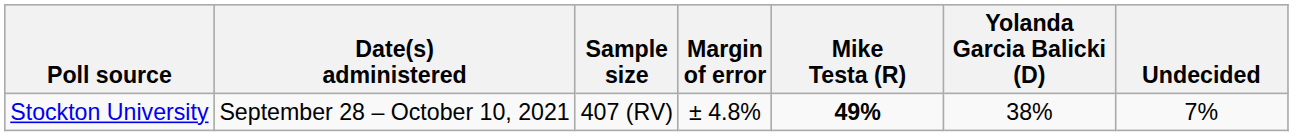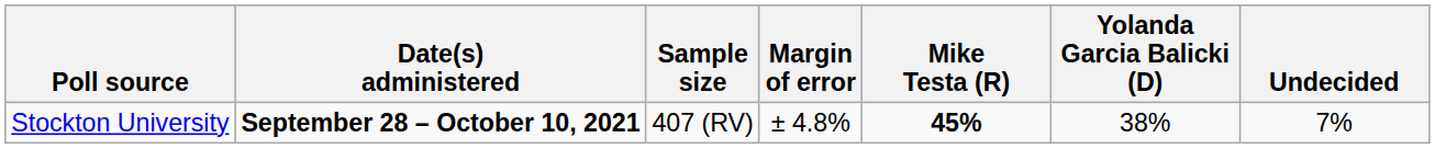 <table class="wikitable" style="font-size:90%;text-align:center;">
 <tr valign=bottom>
 <th>Poll source</th>
 <th>Date(s)<br>administered</th>
 <th>Sample<br>size</th>
 <th>Margin<br>of error</th>
 <th style="width:100px;">Mike<br>Testa (R)</th>
 <th style="width:100px;">Yolanda<br>Garcia Balicki (D)</th>
 <th style="width:100px;">Undecided</th>
 </tr>
 <tr>
 <td style="text-align:left;"><a href='#'>Stockton University</a></td>
-<td>September 28 – October 10, 2021</td>
+<td><strong>September 28 – October 10, 2021</strong></td>
 <td>407 (RV)</td>
 <td>± 4.8%</td>
-<td><strong>49%</strong></td>
+<td><strong>45%</strong></td>
 <td>38%</td>
 <td>7%</td>
 </tr>
 </table>
